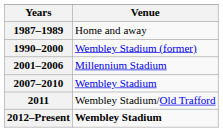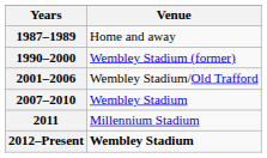 <table class="wikitable floatright">
 <tr>
 </tr>
 <tr>
 <th scope=col>Years</th>
 <th scope=col>Venue</th>
 </tr>
 <tr>
 <th scope=row>1987–1989</th>
 <td>Home and away</td>
 </tr>
 <tr>
 <th sopee=row>1990–2000</th>
 <td><a href='#'>Wembley Stadium (former)</a></td>
 </tr>
 <tr>
 <th scope=row>2001–2006</th>
-<td><a href='#'>Millennium Stadium</a></td>
+<td>Wembley Stadium/<a href='#'>Old Trafford</a></td>
 </tr>
 <tr>
 <th scope=row>2007–2010</th>
 <td><a href='#'>Wembley Stadium</a></td>
 </tr>
 <tr>
 <th scope=row>2011</th>
-<td>Wembley Stadium/<a href='#'>Old Trafford</a></td>
+<td><a href='#'>Millennium Stadium</a></td>
 </tr>
 <tr>
 <th scope=row>2012–Present</th>
 <td><strong>Wembley Stadium</strong></td>
 </tr>
 </table>
